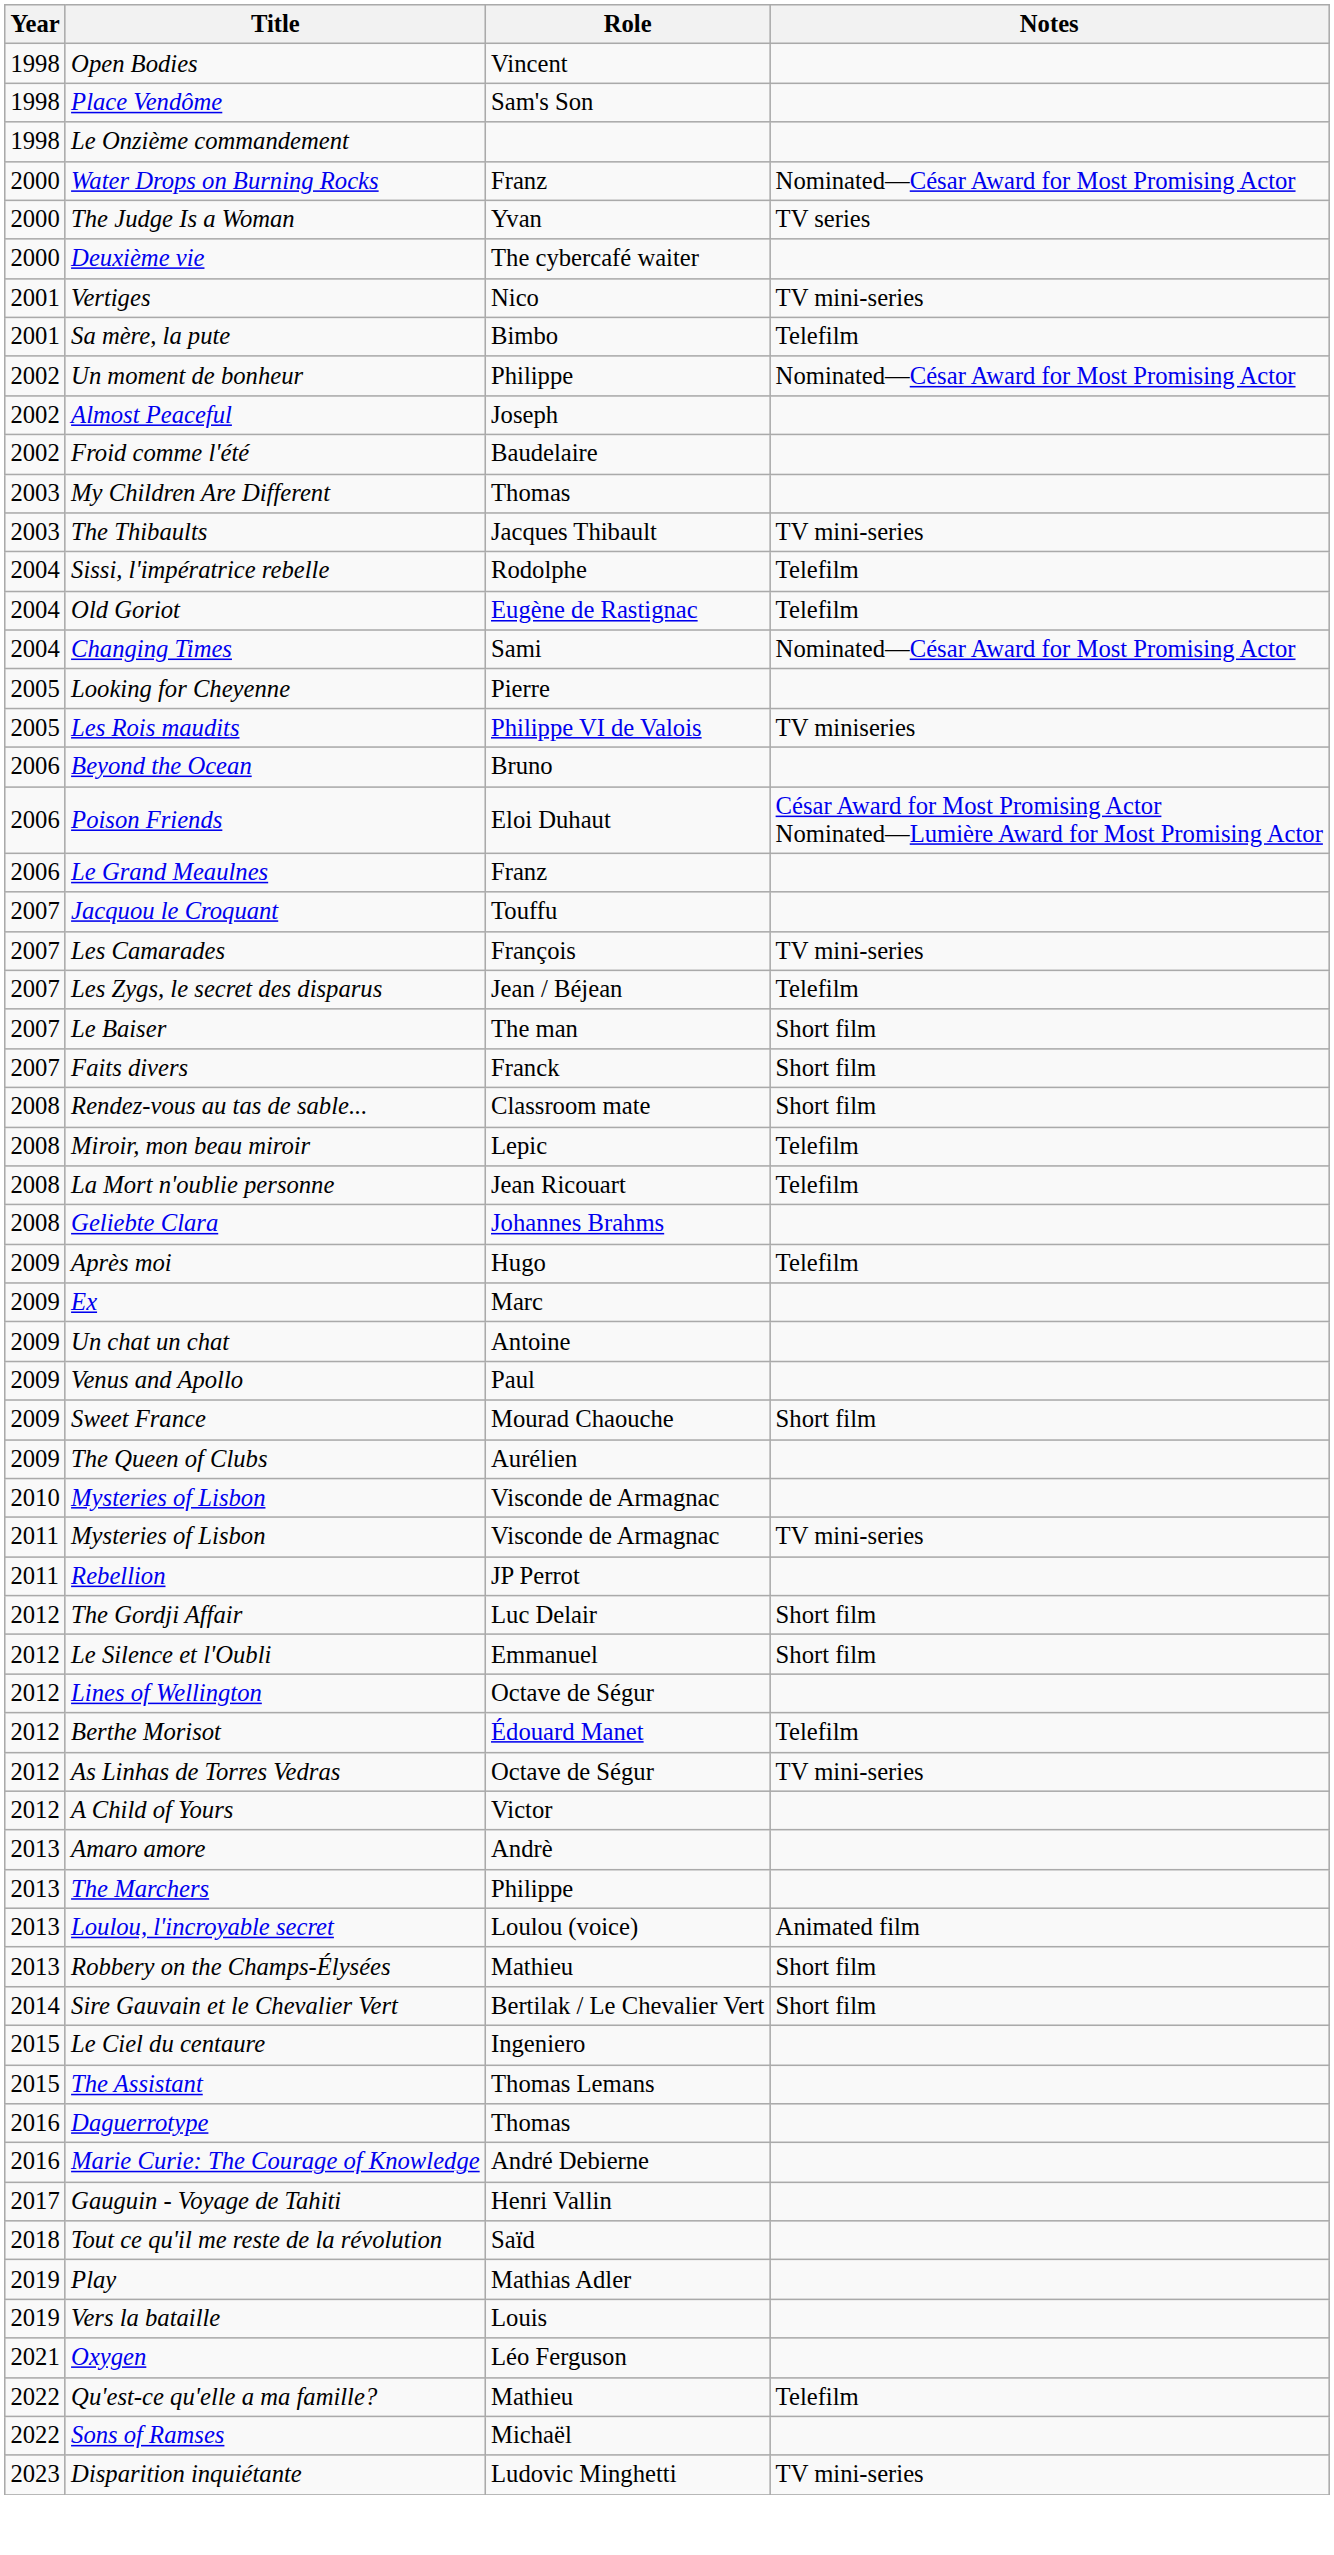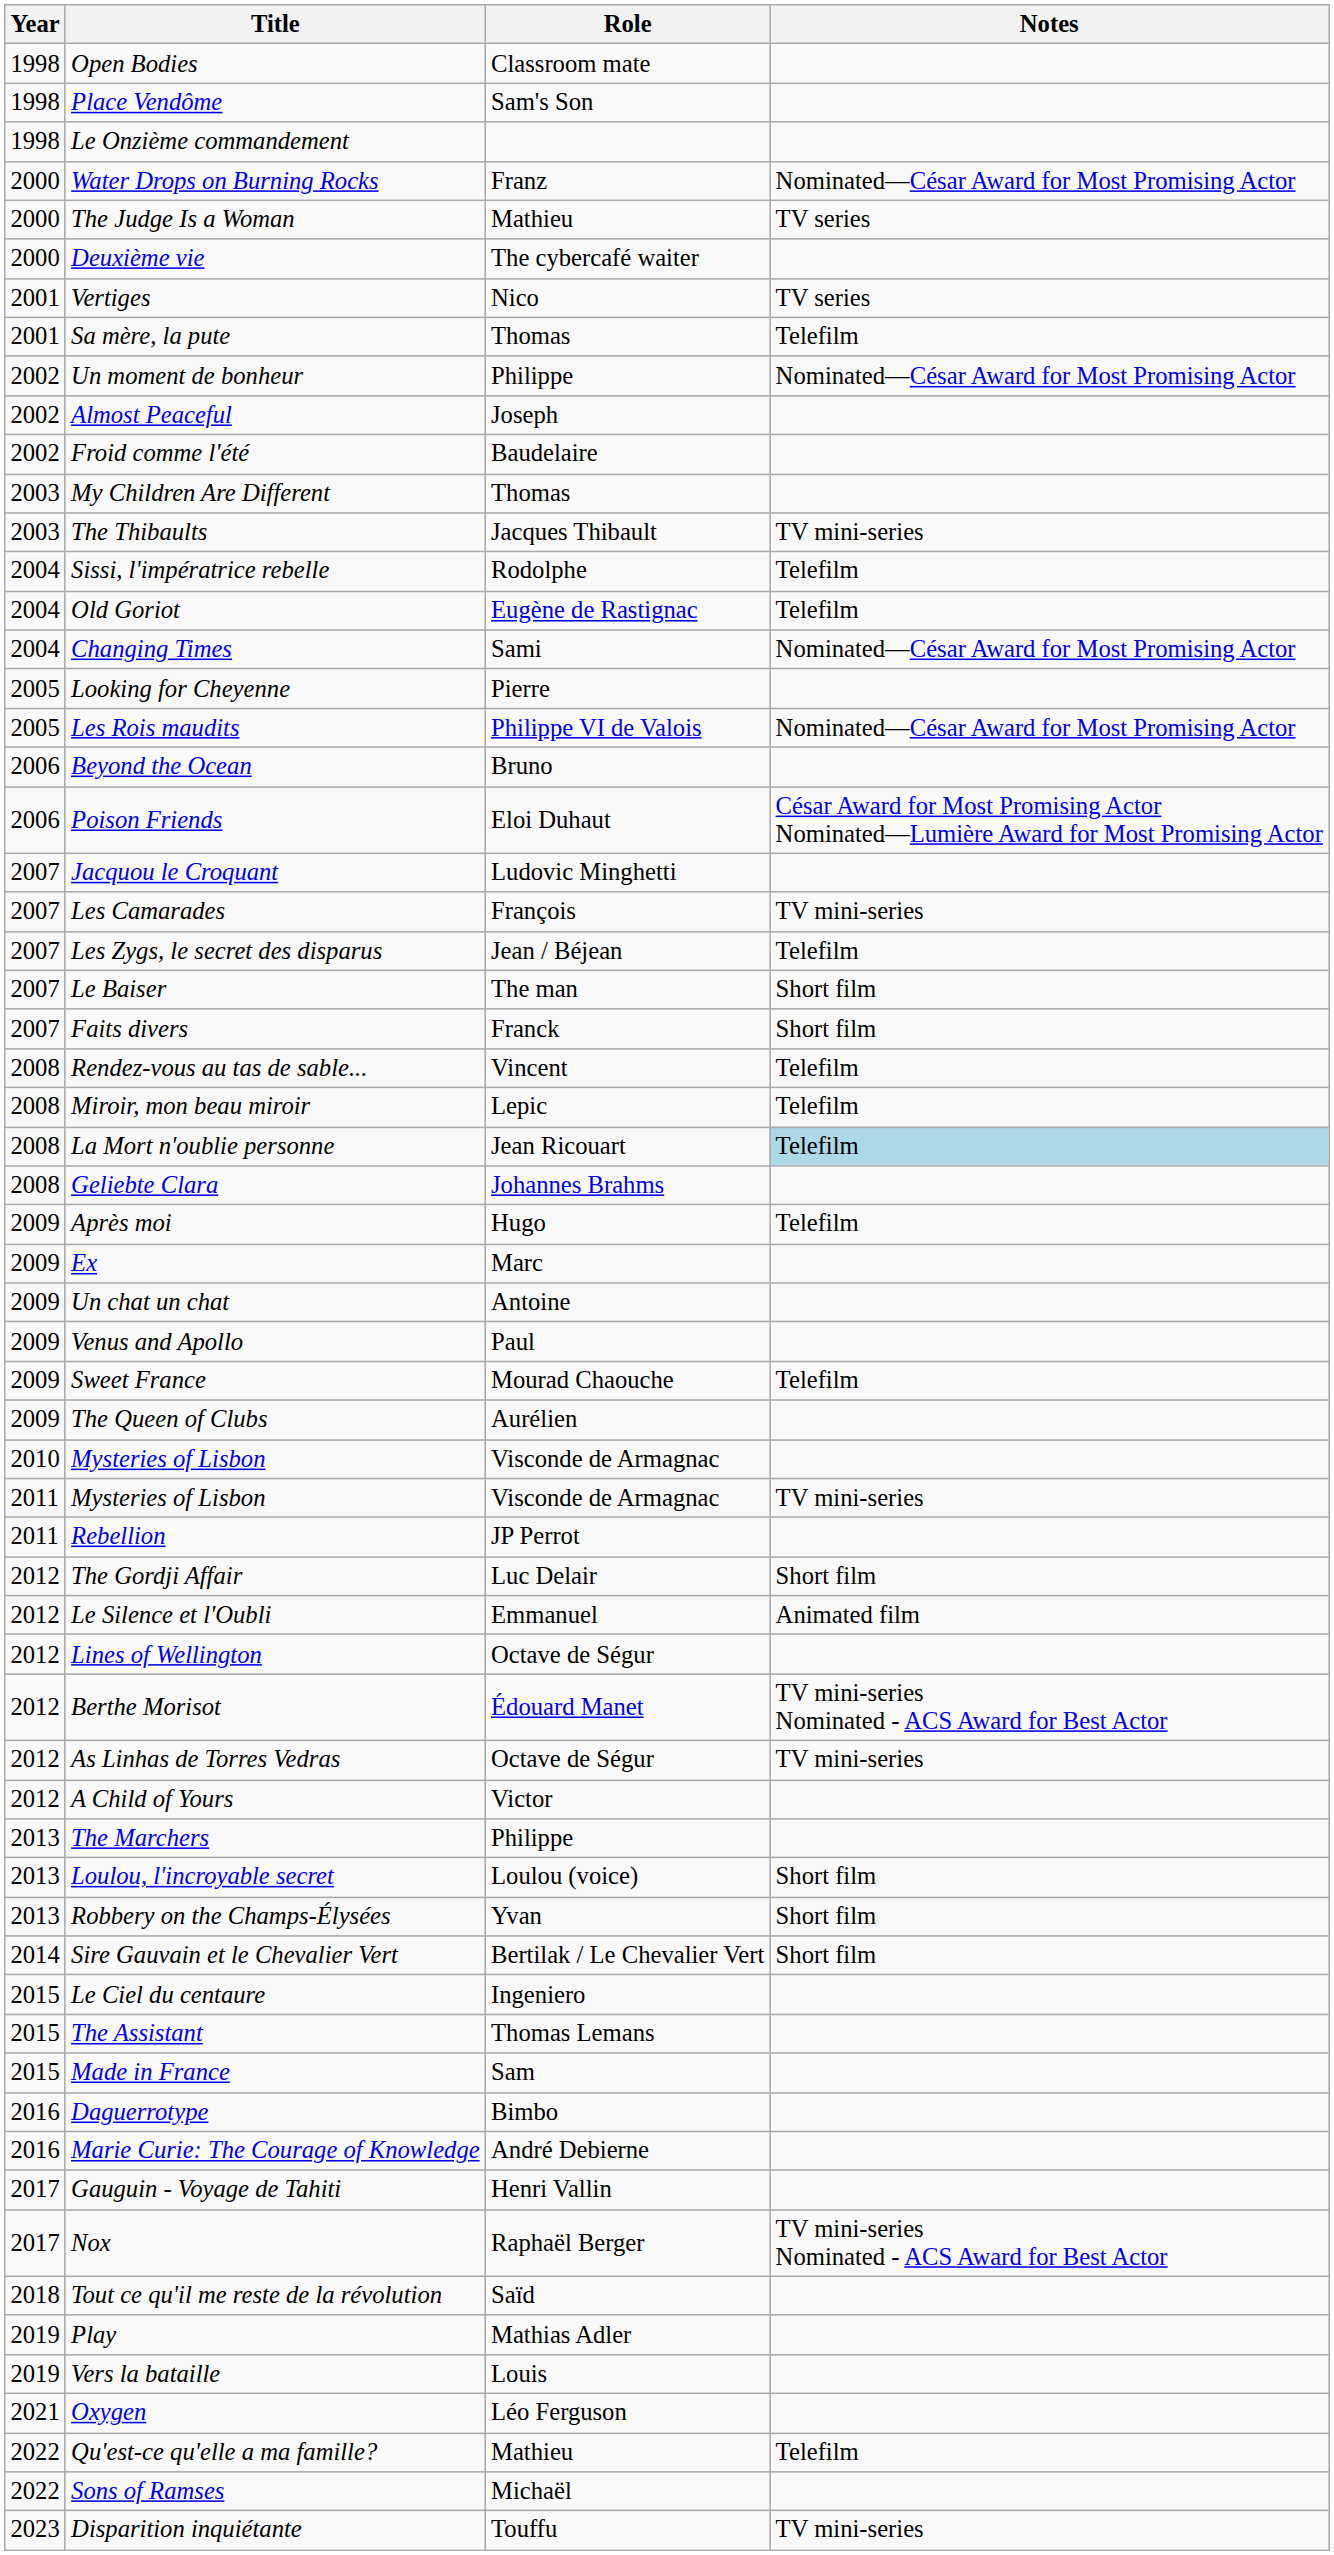 <table class="wikitable sortable">
 <tr>
 <th>Year</th>
 <th>Title</th>
 <th>Role</th>
 <th class="unsortable">Notes</th>
 </tr>
 <tr>
 <td>1998</td>
 <td><em>Open Bodies</em></td>
-<td>Vincent</td>
+<td>Classroom mate</td>
 <td></td>
 </tr>
 <tr>
 <td>1998</td>
 <td><em><a href='#'>Place Vendôme</a></em></td>
 <td>Sam's Son</td>
 <td></td>
 </tr>
 <tr>
 <td>1998</td>
 <td><em>Le Onzième commandement</em></td>
 <td></td>
 <td></td>
 </tr>
 <tr>
 <td>2000</td>
 <td><em><a href='#'>Water Drops on Burning Rocks</a></em></td>
 <td>Franz</td>
 <td>Nominated—<a href='#'>César Award for Most Promising Actor</a></td>
 </tr>
 <tr>
 <td>2000</td>
 <td><em>The Judge Is a Woman</em></td>
-<td>Yvan</td>
+<td>Mathieu</td>
 <td>TV series</td>
 </tr>
 <tr>
 <td>2000</td>
 <td><em><a href='#'>Deuxième vie</a></em></td>
 <td>The cybercafé waiter</td>
 <td></td>
 </tr>
 <tr>
 <td>2001</td>
 <td><em>Vertiges</em></td>
 <td>Nico</td>
-<td>TV mini-series</td>
+<td>TV series</td>
 </tr>
 <tr>
 <td>2001</td>
 <td><em>Sa mère, la pute</em></td>
-<td>Bimbo</td>
+<td>Thomas</td>
 <td>Telefilm</td>
 </tr>
 <tr>
 <td>2002</td>
 <td><em>Un moment de bonheur</em></td>
 <td>Philippe</td>
 <td>Nominated—<a href='#'>César Award for Most Promising Actor</a></td>
 </tr>
 <tr>
 <td>2002</td>
 <td><em><a href='#'>Almost Peaceful</a></em></td>
 <td>Joseph</td>
 <td></td>
 </tr>
 <tr>
 <td>2002</td>
 <td><em>Froid comme l'été</em></td>
 <td>Baudelaire</td>
 <td></td>
 </tr>
 <tr>
 <td>2003</td>
 <td><em>My Children Are Different</em></td>
 <td>Thomas</td>
 <td></td>
 </tr>
 <tr>
 <td>2003</td>
 <td><em>The Thibaults</em></td>
 <td>Jacques Thibault</td>
 <td>TV mini-series</td>
 </tr>
 <tr>
 <td>2004</td>
 <td><em>Sissi, l'impératrice rebelle</em></td>
 <td>Rodolphe</td>
 <td>Telefilm</td>
 </tr>
 <tr>
 <td>2004</td>
 <td><em>Old Goriot</em></td>
 <td><a href='#'>Eugène de Rastignac</a></td>
 <td>Telefilm</td>
 </tr>
 <tr>
 <td>2004</td>
 <td><em><a href='#'>Changing Times</a></em></td>
 <td>Sami</td>
 <td>Nominated—<a href='#'>César Award for Most Promising Actor</a></td>
 </tr>
 <tr>
 <td>2005</td>
 <td><em>Looking for Cheyenne</em></td>
 <td>Pierre</td>
 <td></td>
 </tr>
 <tr>
 <td>2005</td>
 <td><em><a href='#'>Les Rois maudits</a></em></td>
 <td><a href='#'>Philippe VI de Valois</a></td>
-<td>TV miniseries</td>
+<td>Nominated—<a href='#'>César Award for Most Promising Actor</a></td>
 </tr>
 <tr>
 <td>2006</td>
 <td><em><a href='#'>Beyond the Ocean</a></em></td>
 <td>Bruno</td>
 <td></td>
 </tr>
 <tr>
 <td>2006</td>
 <td><em><a href='#'>Poison Friends</a></em></td>
 <td>Eloi Duhaut</td>
 <td><a href='#'>César Award for Most Promising Actor</a><br>Nominated—<a href='#'>Lumière Award for Most Promising Actor</a></td>
 </tr>
 <tr>
-<td>2006</td>
-<td><em><a href='#'>Le Grand Meaulnes</a></em></td>
-<td>Franz</td>
-<td></td>
-</tr>
-<tr>
 <td>2007</td>
 <td><em><a href='#'>Jacquou le Croquant</a></em></td>
-<td>Touffu</td>
+<td>Ludovic Minghetti</td>
 <td></td>
 </tr>
 <tr>
 <td>2007</td>
 <td><em>Les Camarades</em></td>
 <td>François</td>
 <td>TV mini-series</td>
 </tr>
 <tr>
 <td>2007</td>
 <td><em>Les Zygs, le secret des disparus</em></td>
 <td>Jean / Béjean</td>
 <td>Telefilm</td>
 </tr>
 <tr>
 <td>2007</td>
 <td><em>Le Baiser</em></td>
 <td>The man</td>
 <td>Short film</td>
 </tr>
 <tr>
 <td>2007</td>
 <td><em>Faits divers</em></td>
 <td>Franck</td>
 <td>Short film</td>
 </tr>
 <tr>
 <td>2008</td>
 <td><em>Rendez-vous au tas de sable...</em></td>
-<td>Classroom mate</td>
-<td>Short film</td>
+<td>Vincent</td>
+<td>Telefilm</td>
 </tr>
 <tr>
 <td>2008</td>
 <td><em>Miroir, mon beau miroir</em></td>
 <td>Lepic</td>
 <td>Telefilm</td>
 </tr>
 <tr>
 <td>2008</td>
 <td><em>La Mort n'oublie personne</em></td>
 <td>Jean Ricouart</td>
-<td>Telefilm</td>
+<td style="background: lightblue;">Telefilm</td>
 </tr>
 <tr>
 <td>2008</td>
 <td><em><a href='#'>Geliebte Clara</a></em></td>
 <td><a href='#'>Johannes Brahms</a></td>
 <td></td>
 </tr>
 <tr>
 <td>2009</td>
 <td><em>Après moi</em></td>
 <td>Hugo</td>
 <td>Telefilm</td>
 </tr>
 <tr>
 <td>2009</td>
 <td><em><a href='#'>Ex</a></em></td>
 <td>Marc</td>
 <td></td>
 </tr>
 <tr>
 <td>2009</td>
 <td><em>Un chat un chat</em></td>
 <td>Antoine</td>
 <td></td>
 </tr>
 <tr>
 <td>2009</td>
 <td><em>Venus and Apollo</em></td>
 <td>Paul</td>
 <td></td>
 </tr>
 <tr>
 <td>2009</td>
 <td><em>Sweet France</em></td>
 <td>Mourad Chaouche</td>
-<td>Short film</td>
+<td>Telefilm</td>
 </tr>
 <tr>
 <td>2009</td>
 <td><em>The Queen of Clubs</em></td>
 <td>Aurélien</td>
 <td></td>
 </tr>
 <tr>
 <td>2010</td>
 <td><em><a href='#'>Mysteries of Lisbon</a></em></td>
 <td>Visconde de Armagnac</td>
 <td></td>
 </tr>
 <tr>
 <td>2011</td>
 <td><em>Mysteries of Lisbon</em></td>
 <td>Visconde de Armagnac</td>
 <td>TV mini-series</td>
 </tr>
 <tr>
 <td>2011</td>
 <td><em><a href='#'>Rebellion</a></em></td>
 <td>JP Perrot</td>
 <td></td>
 </tr>
 <tr>
 <td>2012</td>
 <td><em>The Gordji Affair</em></td>
 <td>Luc Delair</td>
 <td>Short film</td>
 </tr>
 <tr>
 <td>2012</td>
 <td><em>Le Silence et l'Oubli</em></td>
 <td>Emmanuel</td>
-<td>Short film</td>
+<td>Animated film</td>
 </tr>
 <tr>
 <td>2012</td>
 <td><em><a href='#'>Lines of Wellington</a></em></td>
 <td>Octave de Ségur</td>
 <td></td>
 </tr>
 <tr>
 <td>2012</td>
 <td><em>Berthe Morisot</em></td>
 <td><a href='#'>Édouard Manet</a></td>
-<td>Telefilm</td>
+<td>TV mini-series<br>Nominated - <a href='#'>ACS Award for Best Actor</a></td>
 </tr>
 <tr>
 <td>2012</td>
 <td><em>As Linhas de Torres Vedras</em></td>
 <td>Octave de Ségur</td>
 <td>TV mini-series</td>
 </tr>
 <tr>
 <td>2012</td>
 <td><em>A Child of Yours</em></td>
 <td>Victor</td>
 <td></td>
 </tr>
 <tr>
 <td>2013</td>
-<td><em>Amaro amore</em></td>
-<td>Andrè</td>
-<td></td>
-</tr>
-<tr>
-<td>2013</td>
 <td><em><a href='#'>The Marchers</a></em></td>
 <td>Philippe</td>
 <td></td>
 </tr>
 <tr>
 <td>2013</td>
 <td><em><a href='#'>Loulou, l'incroyable secret</a></em></td>
 <td>Loulou (voice)</td>
-<td>Animated film</td>
+<td>Short film</td>
 </tr>
 <tr>
 <td>2013</td>
 <td><em>Robbery on the Champs-Élysées</em></td>
-<td>Mathieu</td>
+<td>Yvan</td>
 <td>Short film</td>
 </tr>
 <tr>
 <td>2014</td>
 <td><em>Sire Gauvain et le Chevalier Vert</em></td>
 <td>Bertilak / Le Chevalier Vert</td>
 <td>Short film</td>
 </tr>
 <tr>
 <td>2015</td>
 <td><em>Le Ciel du centaure</em></td>
 <td>Ingeniero</td>
 <td></td>
 </tr>
 <tr>
 <td>2015</td>
 <td><em><a href='#'>The Assistant</a></em></td>
 <td>Thomas Lemans</td>
 <td></td>
 </tr>
 <tr>
+<td>2015</td>
+<td><em><a href='#'>Made in France</a></em></td>
+<td>Sam</td>
+<td></td>
+</tr>
+<tr>
 <td>2016</td>
 <td><em><a href='#'>Daguerrotype</a></em></td>
-<td>Thomas</td>
+<td>Bimbo</td>
 <td></td>
 </tr>
 <tr>
 <td>2016</td>
 <td><em><a href='#'>Marie Curie: The Courage of Knowledge</a></em></td>
 <td>André Debierne</td>
 <td></td>
 </tr>
 <tr>
 <td>2017</td>
 <td><em>Gauguin - Voyage de Tahiti</em></td>
 <td>Henri Vallin</td>
 <td></td>
+</tr>
+<tr>
+<td>2017</td>
+<td><em>Nox</em></td>
+<td>Raphaël Berger</td>
+<td>TV mini-series<br>Nominated - <a href='#'>ACS Award for Best Actor</a></td>
 </tr>
 <tr>
 <td>2018</td>
 <td><em>Tout ce qu'il me reste de la révolution</em></td>
 <td>Saïd</td>
 <td></td>
 </tr>
 <tr>
 <td>2019</td>
 <td><em>Play</em></td>
 <td>Mathias Adler</td>
 <td></td>
 </tr>
 <tr>
 <td>2019</td>
 <td><em>Vers la bataille</em></td>
 <td>Louis</td>
 <td></td>
 </tr>
 <tr>
 <td>2021</td>
 <td><em><a href='#'>Oxygen</a></em></td>
 <td>Léo Ferguson</td>
 <td></td>
 </tr>
 <tr>
 <td>2022</td>
 <td><em>Qu'est-ce qu'elle a ma famille?</em></td>
 <td>Mathieu</td>
 <td>Telefilm</td>
 </tr>
 <tr>
 <td>2022</td>
 <td><em><a href='#'>Sons of Ramses</a></em></td>
 <td>Michaël</td>
 <td></td>
 </tr>
 <tr>
 <td>2023</td>
 <td><em>Disparition inquiétante</em></td>
-<td>Ludovic Minghetti</td>
+<td>Touffu</td>
 <td>TV mini-series</td>
 </tr>
 </table>
